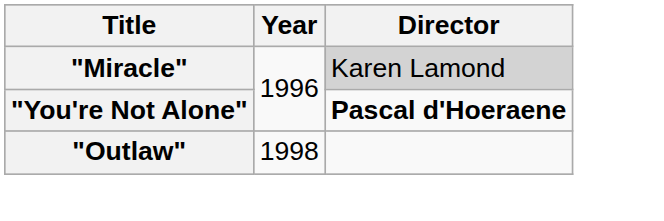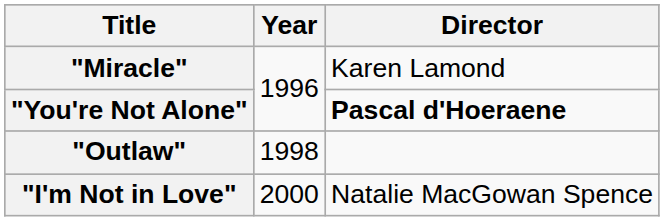 <table class="wikitable plainrowheaders">
 <tr>
 <th>Title</th>
 <th>Year</th>
 <th>Director</th>
 </tr>
 <tr>
 <th scope="row">"Miracle"</th>
 <td rowspan="2">1996</td>
-<td style="background: lightgrey;">Karen Lamond</td>
+<td>Karen Lamond</td>
 </tr>
 <tr>
 <th scope="row">"You're Not Alone"</th>
 <td><strong>Pascal d'Hoeraene</strong></td>
 </tr>
 <tr>
 <th scope="row">"Outlaw"</th>
 <td>1998</td>
 <td></td>
 </tr>
+<tr>
+<th scope="row">"I'm Not in Love"</th>
+<td>2000</td>
+<td>Natalie MacGowan Spence</td>
+</tr>
 </table>
